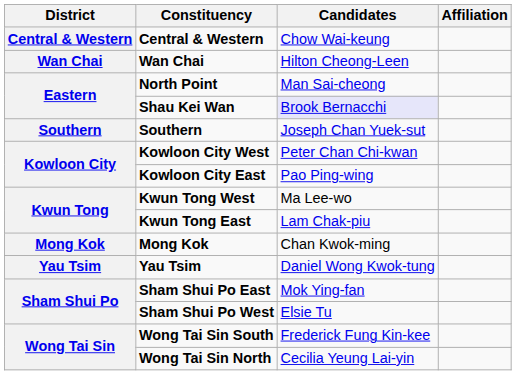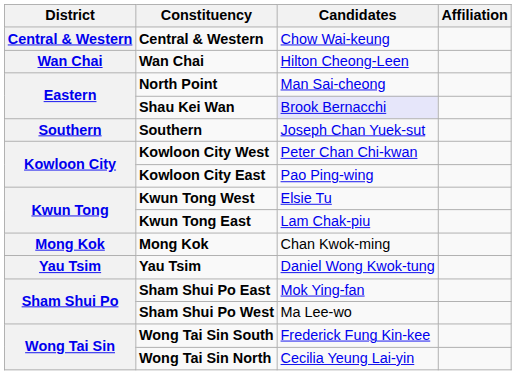 <table class="wikitable">
 <tr>
 <th>District</th>
 <th>Constituency</th>
 <th>Candidates</th>
 <th colspan=2>Affiliation</th>
 </tr>
 <tr>
 <th><a href='#'>Central & Western</a></th>
 <td><strong>Central & Western</strong></td>
 <td><a href='#'>Chow Wai-keung</a></td>
 <td></td>
 </tr>
 <tr>
 <th><a href='#'>Wan Chai</a></th>
 <td><strong>Wan Chai</strong></td>
 <td><a href='#'>Hilton Cheong-Leen</a></td>
 <td></td>
 </tr>
 <tr>
 <th rowspan=2><a href='#'>Eastern</a></th>
 <td><strong>North Point</strong></td>
 <td><a href='#'>Man Sai-cheong</a></td>
 <td></td>
 </tr>
 <tr>
 <td><strong>Shau Kei Wan</strong></td>
 <td style="background: lavender;"><a href='#'>Brook Bernacchi</a></td>
 <td></td>
 </tr>
 <tr>
 <th><a href='#'>Southern</a></th>
 <td><strong>Southern</strong></td>
 <td><a href='#'>Joseph Chan Yuek-sut</a></td>
 <td></td>
 </tr>
 <tr>
 <th rowspan=2><a href='#'>Kowloon City</a></th>
 <td><strong>Kowloon City West</strong></td>
 <td><a href='#'>Peter Chan Chi-kwan</a></td>
 <td></td>
 </tr>
 <tr>
 <td><strong>Kowloon City East</strong></td>
 <td><a href='#'>Pao Ping-wing</a></td>
 <td></td>
 </tr>
 <tr>
 <th rowspan=2><a href='#'>Kwun Tong</a></th>
 <td><strong>Kwun Tong West</strong></td>
-<td>Ma Lee-wo</td>
+<td><a href='#'>Elsie Tu</a></td>
 <td></td>
 </tr>
 <tr>
 <td><strong>Kwun Tong East</strong></td>
 <td><a href='#'>Lam Chak-piu</a></td>
 <td></td>
 </tr>
 <tr>
 <th><a href='#'>Mong Kok</a></th>
 <td><strong>Mong Kok</strong></td>
 <td>Chan Kwok-ming</td>
 <td></td>
 </tr>
 <tr>
 <th><a href='#'>Yau Tsim</a></th>
 <td><strong>Yau Tsim</strong></td>
 <td><a href='#'>Daniel Wong Kwok-tung</a></td>
 <td></td>
 </tr>
 <tr>
 <th rowspan=2><a href='#'>Sham Shui Po</a></th>
 <td><strong>Sham Shui Po East</strong></td>
 <td><a href='#'>Mok Ying-fan</a></td>
 <td></td>
 </tr>
 <tr>
 <td><strong>Sham Shui Po West</strong></td>
-<td><a href='#'>Elsie Tu</a></td>
+<td>Ma Lee-wo</td>
 <td></td>
 </tr>
 <tr>
 <th rowspan=2><a href='#'>Wong Tai Sin</a></th>
 <td><strong>Wong Tai Sin South</strong></td>
 <td><a href='#'>Frederick Fung Kin-kee</a></td>
 <td></td>
 </tr>
 <tr>
 <td><strong>Wong Tai Sin North</strong></td>
 <td><a href='#'>Cecilia Yeung Lai-yin</a></td>
 <td></td>
 </tr>
 </table>
